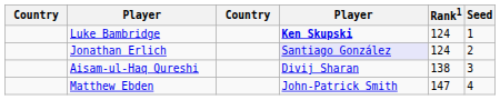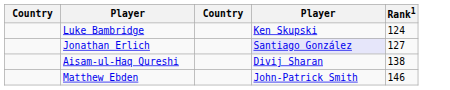 <table class="sortable wikitable">
 <tr>
 <th width="70">Country</th>
 <th width="175">Player</th>
 <th width="70">Country</th>
 <th width="175">Player</th>
 <th>Rank<sup>1</sup></th>
-<th>Seed</th>
 </tr>
 <tr>
 <td></td>
 <td><a href='#'>Luke Bambridge</a></td>
 <td></td>
-<td><strong><a href='#'>Ken Skupski</a></strong></td>
+<td><a href='#'>Ken Skupski</a></td>
 <td>124</td>
-<td>1</td>
 </tr>
 <tr>
 <td></td>
 <td><a href='#'>Jonathan Erlich</a></td>
 <td></td>
 <td style="background: lavender;"><a href='#'>Santiago González</a></td>
-<td>124</td>
-<td>2</td>
+<td>127</td>
 </tr>
 <tr>
 <td></td>
 <td><a href='#'>Aisam-ul-Haq Qureshi</a></td>
 <td></td>
 <td><a href='#'>Divij Sharan</a></td>
 <td>138</td>
-<td>3</td>
 </tr>
 <tr>
 <td></td>
 <td><a href='#'>Matthew Ebden</a></td>
 <td></td>
 <td><a href='#'>John-Patrick Smith</a></td>
-<td>147</td>
-<td>4</td>
+<td>146</td>
 </tr>
 </table>
